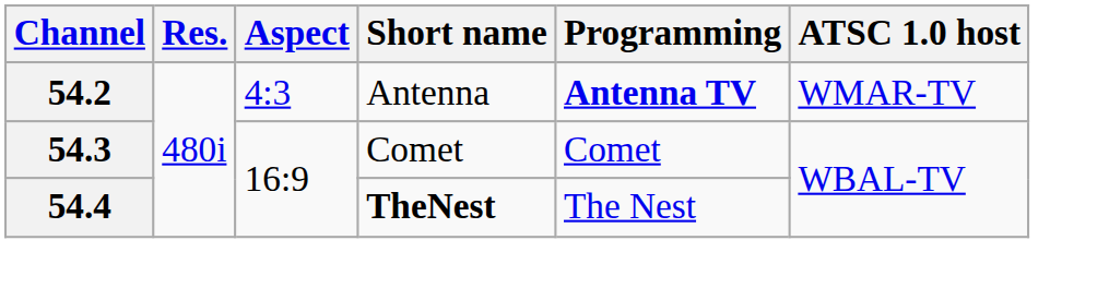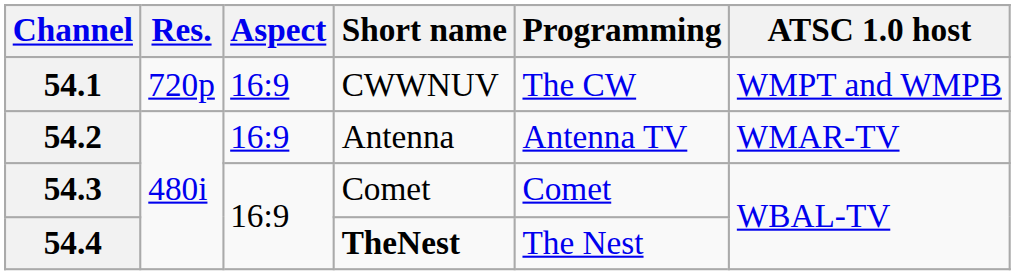 <table class="wikitable">
 <tr>
 <th scope = "col"><a href='#'>Channel</a></th>
 <th scope = "col"><a href='#'>Res.</a></th>
 <th scope = "col"><a href='#'>Aspect</a></th>
 <th scope = "col">Short name</th>
 <th scope = "col">Programming</th>
 <th scope = "col">ATSC 1.0 host</th>
 </tr>
 <tr>
+<th scope = "row">54.1</th>
+<td><a href='#'>720p</a></td>
+<td><a href='#'>16:9</a></td>
+<td>CWWNUV</td>
+<td><a href='#'>The CW</a></td>
+<td><a href='#'>WMPT and WMPB</a></td>
+</tr>
+<tr>
 <th scope = "row">54.2</th>
 <td rowspan=3><a href='#'>480i</a></td>
-<td><a href='#'>4:3</a></td>
+<td><a href='#'>16:9</a></td>
 <td>Antenna</td>
-<td><strong><a href='#'>Antenna TV</a></strong></td>
+<td><a href='#'>Antenna TV</a></td>
 <td><a href='#'>WMAR-TV</a></td>
 </tr>
 <tr>
 <th scope = "row">54.3</th>
 <td rowspan=2>16:9</td>
 <td>Comet</td>
 <td><a href='#'>Comet</a></td>
 <td rowspan=2><a href='#'>WBAL-TV</a></td>
 </tr>
 <tr>
 <th scope = "row">54.4</th>
 <td><strong>TheNest</strong></td>
 <td><a href='#'>The Nest</a></td>
 </tr>
 </table>
